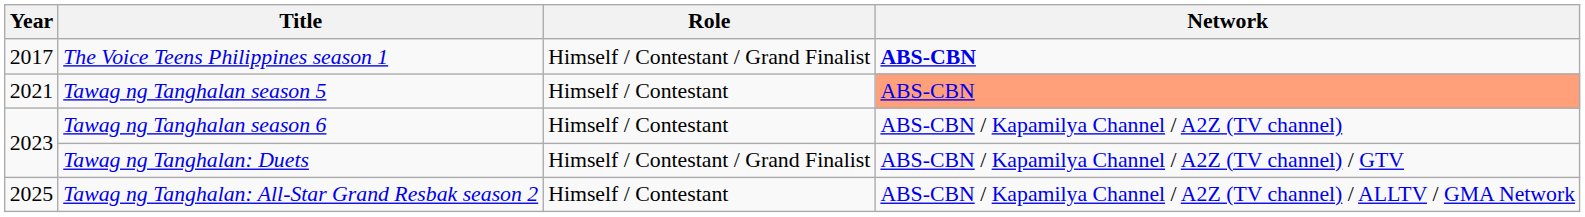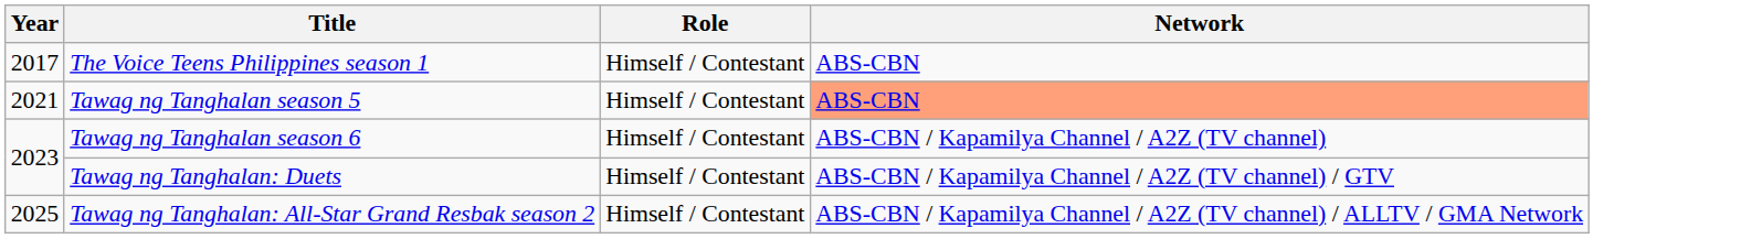 <table class="wikitable sortable">
 <tr>
 <th>Year</th>
 <th>Title</th>
 <th>Role</th>
 <th>Network</th>
 </tr>
 <tr>
 <td>2017</td>
 <td><em><a href='#'>The Voice Teens Philippines season 1</a></em></td>
-<td>Himself / Contestant / Grand Finalist</td>
-<td><strong><a href='#'>ABS-CBN</a></strong></td>
+<td>Himself / Contestant</td>
+<td><a href='#'>ABS-CBN</a></td>
 </tr>
 <tr>
 <td>2021</td>
 <td><em><a href='#'>Tawag ng Tanghalan season 5</a></em></td>
 <td>Himself / Contestant</td>
 <td style="background: lightsalmon;"><a href='#'>ABS-CBN</a></td>
 </tr>
 <tr>
 <td rowspan="2">2023</td>
 <td><em><a href='#'>Tawag ng Tanghalan season 6</a></em></td>
 <td>Himself / Contestant</td>
 <td><a href='#'>ABS-CBN</a> / <a href='#'>Kapamilya Channel</a> / <a href='#'>A2Z (TV channel)</a></td>
 </tr>
 <tr>
 <td><em><a href='#'>Tawag ng Tanghalan: Duets</a></em></td>
-<td>Himself / Contestant / Grand Finalist</td>
+<td>Himself / Contestant</td>
 <td><a href='#'>ABS-CBN</a> / <a href='#'>Kapamilya Channel</a> / <a href='#'>A2Z (TV channel)</a> / <a href='#'>GTV</a></td>
 </tr>
 <tr>
 <td>2025</td>
 <td><em><a href='#'>Tawag ng Tanghalan: All-Star Grand Resbak season 2</a></em></td>
 <td>Himself / Contestant</td>
 <td><a href='#'>ABS-CBN</a> / <a href='#'>Kapamilya Channel</a> / <a href='#'>A2Z (TV channel)</a> / <a href='#'>ALLTV</a> / <a href='#'>GMA Network</a></td>
 </tr>
 </table>
